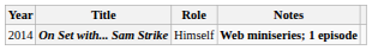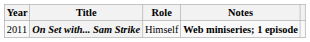 <table class="wikitable plainrowheaders">
 <tr>
 <th scope="col">Year</th>
 <th scope="col">Title</th>
 <th scope="col">Role</th>
 <th scope="col">Notes</th>
 <th scope="col" class="unsortable"></th>
 </tr>
 <tr>
-<td>2014</td>
+<td>2011</td>
 <th scope="row"><em>On Set with... Sam Strike</em></th>
 <td>Himself</td>
 <td><strong>Web miniseries; 1 episode</strong></td>
 <td></td>
 </tr>
 </table>
